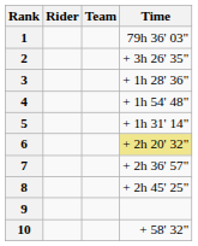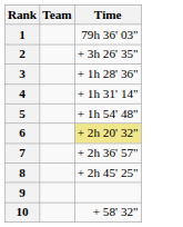 <table class="wikitable">
 <tr>
 <th scope="col">Rank</th>
-<th scope="col">Rider</th>
 <th scope="col">Team</th>
 <th scope="col">Time</th>
 </tr>
 <tr>
 <th scope="row">1</th>
-<td> </td>
 <td></td>
 <td style="text-align:right;">79h 36' 03"</td>
 </tr>
 <tr>
 <th scope="row">2</th>
-<td> </td>
 <td></td>
 <td style="text-align:right;">+ 3h 26' 35"</td>
 </tr>
 <tr>
 <th scope="row">3</th>
 <td></td>
-<td></td>
 <td style="text-align:right;">+ 1h 28' 36"</td>
 </tr>
 <tr>
 <th scope="row">4</th>
 <td></td>
+<td style="text-align:right;">+ 1h 31' 14"</td>
+</tr>
+<tr>
+<th scope="row">5</th>
 <td></td>
 <td style="text-align:right;">+ 1h 54' 48"</td>
 </tr>
 <tr>
-<th scope="row">5</th>
-<td></td>
-<td></td>
-<td style="text-align:right;">+ 1h 31' 14"</td>
-</tr>
-<tr>
 <th scope="row">6</th>
-<td></td>
 <td></td>
 <td style="background: khaki; text-align:right;">+ 2h 20' 32"</td>
 </tr>
 <tr>
 <th scope="row">7</th>
 <td></td>
-<td></td>
 <td style="text-align:right;">+ 2h 36' 57"</td>
 </tr>
 <tr>
 <th scope="row">8</th>
-<td></td>
 <td></td>
 <td style="text-align:right;">+ 2h 45' 25"</td>
 </tr>
 <tr>
 <th scope="row">9</th>
 <td></td>
-<td></td>
 <td style="text-align:right;"></td>
 </tr>
 <tr>
 <th scope="row">10</th>
 <td></td>
-<td></td>
 <td style="text-align:right;">+ 58' 32"</td>
 </tr>
 </table>
